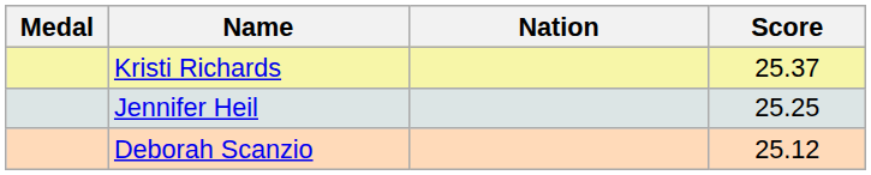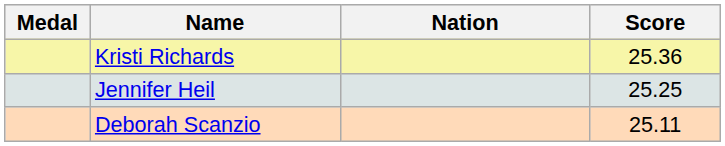 <table class=wikitable style="border:1px solid #AAAAAA;font-size:90%">
 <tr bgcolor="#E4E4E4">
 <th width=50>Medal</th>
 <th width=160>Name</th>
 <th width=160>Nation</th>
 <th width=80>Score</th>
 </tr>
 <tr bgcolor="#F7F6A8">
 <td align="center"></td>
 <td><a href='#'>Kristi Richards</a></td>
 <td></td>
-<td align="center">25.37</td>
+<td align="center">25.36</td>
 </tr>
 <tr bgcolor="#DCE5E5">
 <td align="center"></td>
 <td><a href='#'>Jennifer Heil</a></td>
 <td></td>
 <td align="center">25.25</td>
 </tr>
 <tr bgcolor="#FFDAB9">
 <td align="center"></td>
 <td><a href='#'>Deborah Scanzio</a></td>
 <td></td>
-<td align="center">25.12</td>
+<td align="center">25.11</td>
 </tr>
 </table>
